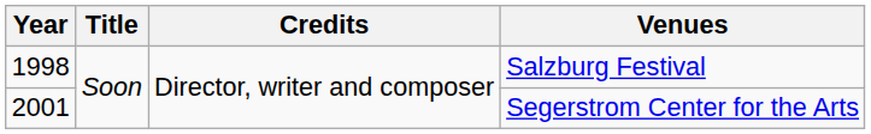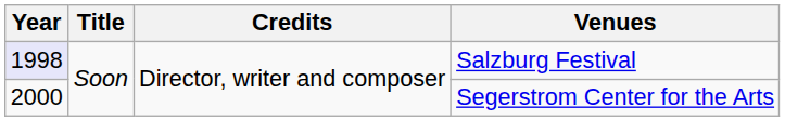 <table class="wikitable">
 <tr>
 <th>Year</th>
 <th>Title</th>
 <th>Credits</th>
 <th>Venues</th>
 </tr>
 <tr>
-<td>1998</td>
+<td style="background: lavender;">1998</td>
 <td rowspan="2"><em>Soon</em></td>
 <td rowspan="2">Director, writer and composer</td>
 <td><a href='#'>Salzburg Festival</a></td>
 </tr>
 <tr>
-<td>2001</td>
+<td>2000</td>
 <td><a href='#'>Segerstrom Center for the Arts</a></td>
 </tr>
 </table>
